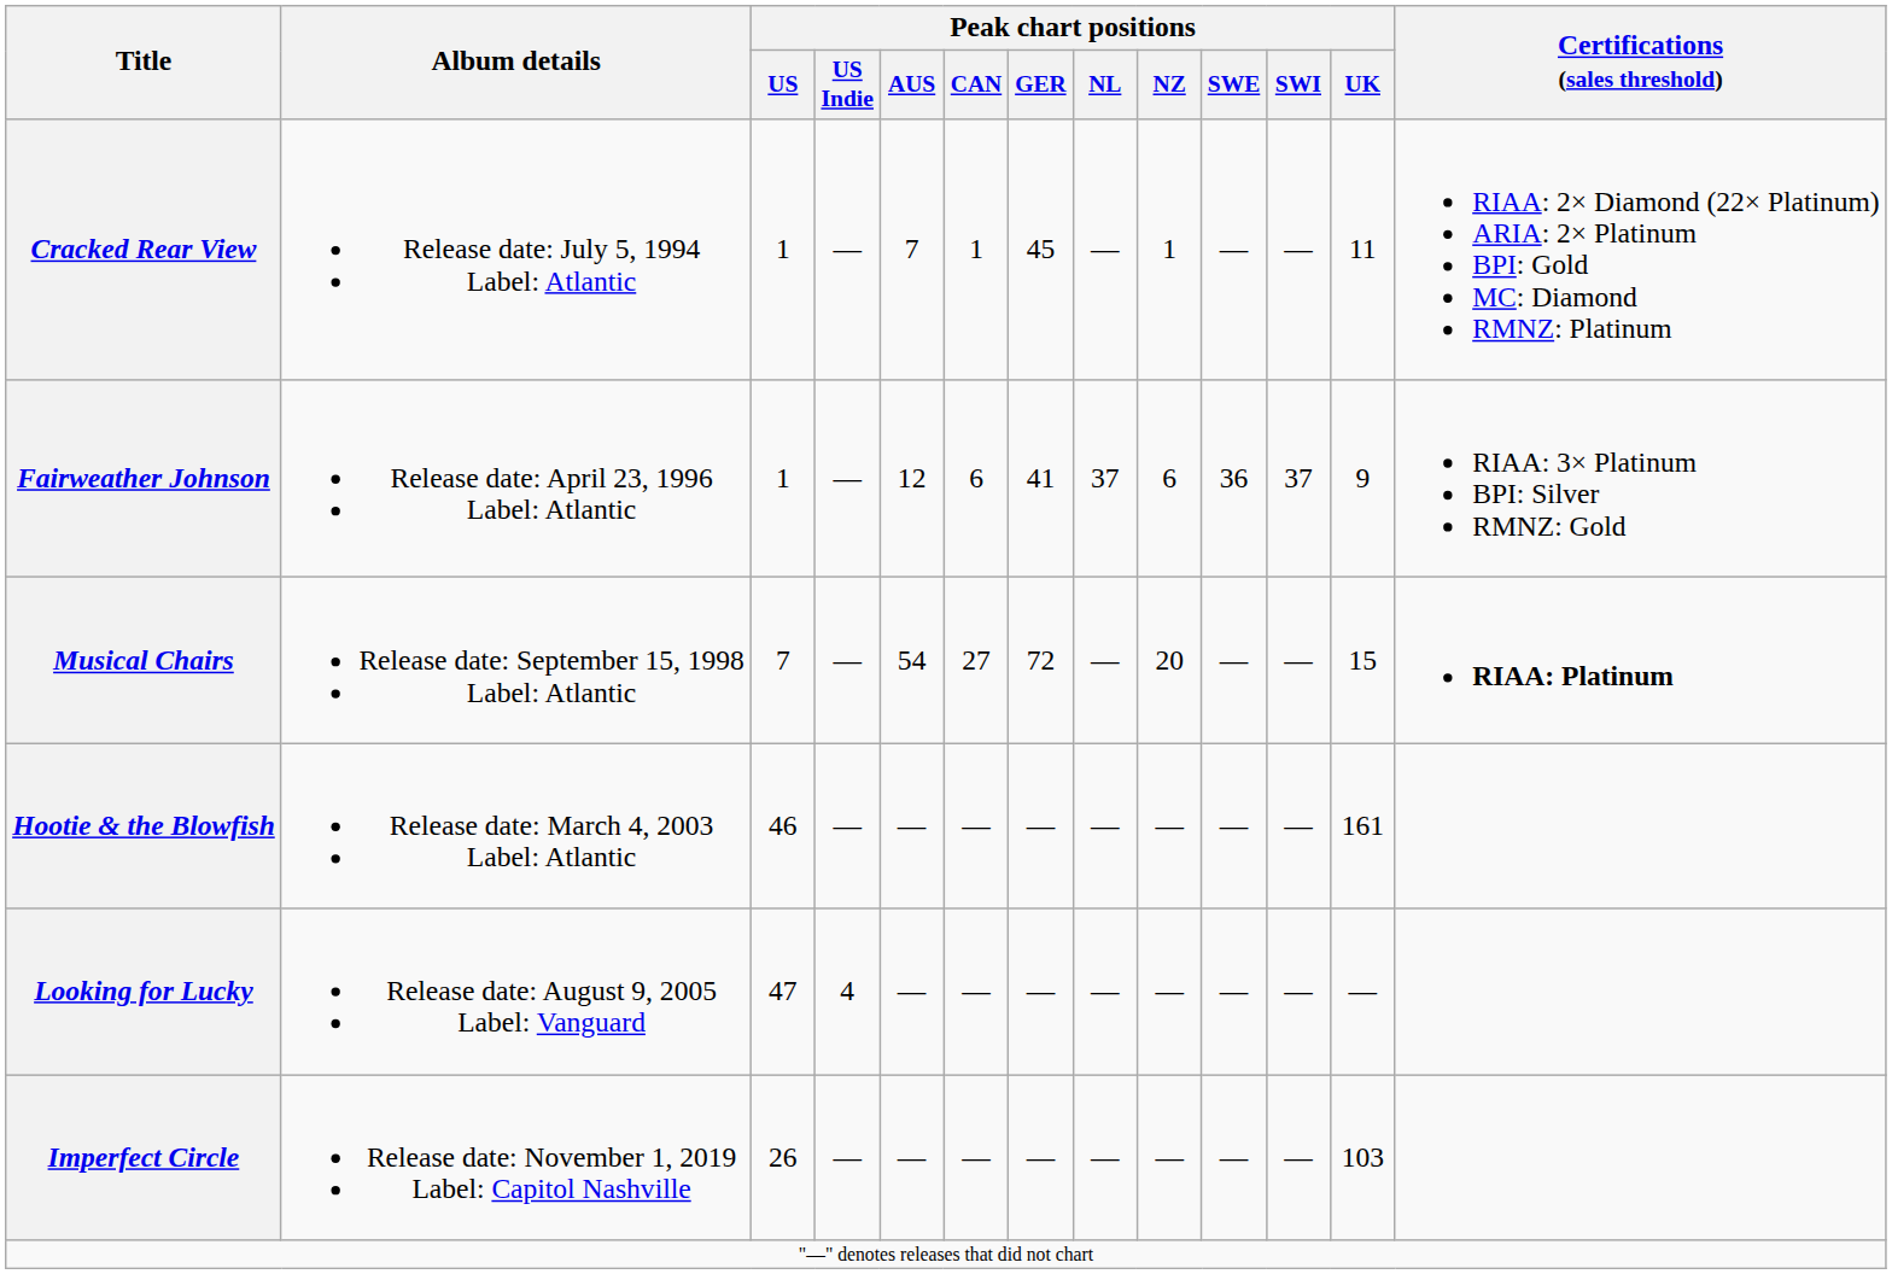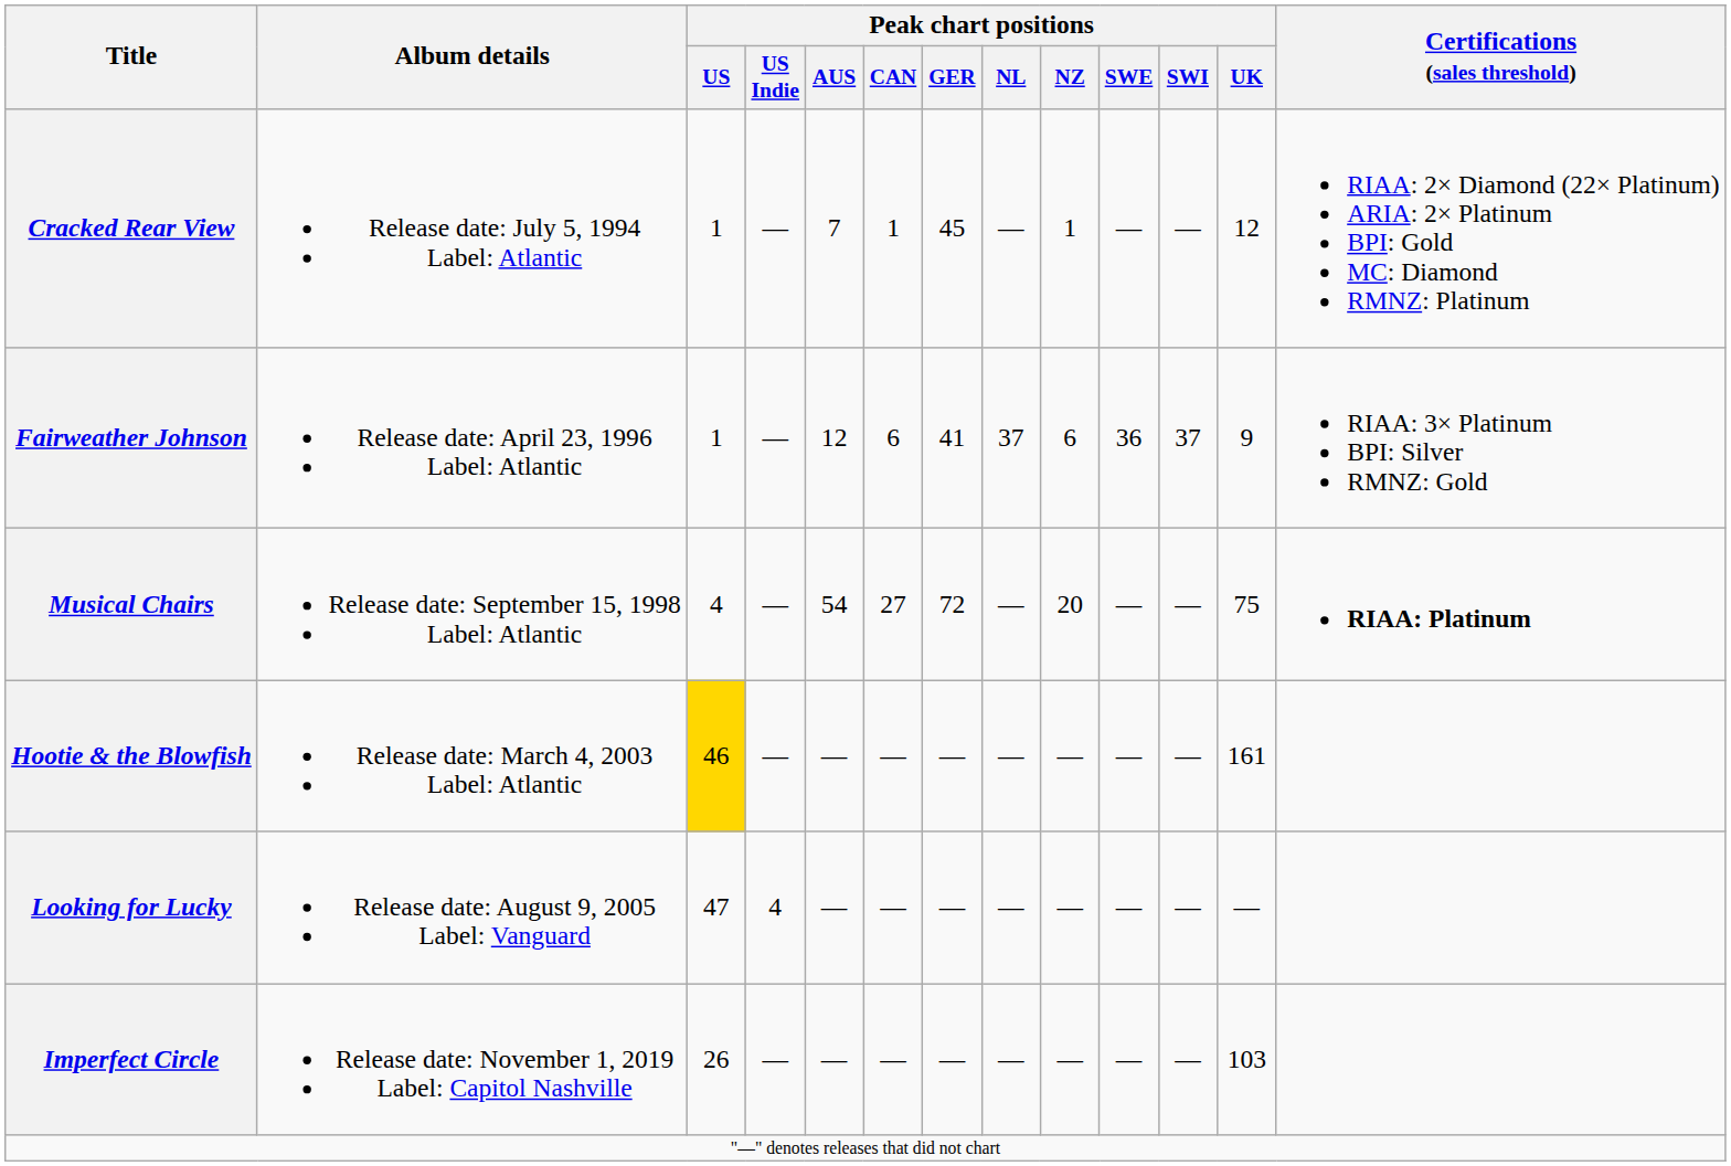 <table class="wikitable plainrowheaders" style="text-align:center;">
 <tr>
 <th rowspan="2">Title</th>
 <th rowspan="2">Album details</th>
 <th colspan="10">Peak chart positions</th>
 <th rowspan="2"><a href='#'>Certifications</a><br><small>(<a href='#'>sales threshold</a>)</small></th>
 </tr>
 <tr style="font-size:smaller;">
 <th style="width:30px;"><a href='#'>US</a><br></th>
 <th style="width:30px;"><a href='#'>US Indie</a><br></th>
 <th style="width:30px;"><a href='#'>AUS</a><br></th>
 <th style="width:30px;"><a href='#'>CAN</a><br></th>
 <th style="width:30px;"><a href='#'>GER</a><br></th>
 <th style="width:30px;"><a href='#'>NL</a><br></th>
 <th style="width:30px;"><a href='#'>NZ</a><br></th>
 <th style="width:30px;"><a href='#'>SWE</a><br></th>
 <th style="width:30px;"><a href='#'>SWI</a><br></th>
 <th style="width:30px;"><a href='#'>UK</a><br></th>
 </tr>
 <tr>
 <th scope="row"><em><a href='#'>Cracked Rear View</a></em></th>
 <td><br><ul><li>Release date: July 5, 1994</li><li>Label: <a href='#'>Atlantic</a></li></ul></td>
 <td>1</td>
 <td>—</td>
 <td>7</td>
 <td>1</td>
 <td>45</td>
 <td>—</td>
 <td>1</td>
 <td>—</td>
 <td>—</td>
-<td>11</td>
+<td>12</td>
 <td style="text-align:left;"><br><ul><li><a href='#'>RIAA</a>: 2× Diamond (22× Platinum)</li><li><a href='#'>ARIA</a>: 2× Platinum</li><li><a href='#'>BPI</a>: Gold</li><li><a href='#'>MC</a>: Diamond</li><li><a href='#'>RMNZ</a>: Platinum</li></ul></td>
 </tr>
 <tr>
 <th scope="row"><em><a href='#'>Fairweather Johnson</a></em></th>
 <td><br><ul><li>Release date: April 23, 1996</li><li>Label: Atlantic</li></ul></td>
 <td>1</td>
 <td>—</td>
 <td>12</td>
 <td>6</td>
 <td>41</td>
 <td>37</td>
 <td>6</td>
 <td>36</td>
 <td>37</td>
 <td>9</td>
 <td style="text-align:left;"><br><ul><li>RIAA: 3× Platinum</li><li>BPI: Silver</li><li>RMNZ: Gold</li></ul></td>
 </tr>
 <tr>
 <th scope="row"><em><a href='#'>Musical Chairs</a></em></th>
 <td><br><ul><li>Release date: September 15, 1998</li><li>Label: Atlantic</li></ul></td>
-<td>7</td>
+<td>4</td>
 <td>—</td>
 <td>54</td>
 <td>27</td>
 <td>72</td>
 <td>—</td>
 <td>20</td>
 <td>—</td>
 <td>—</td>
-<td>15</td>
+<td>75</td>
 <td style="text-align:left;"><strong><br><ul><li>RIAA: Platinum</li></ul></strong></td>
 </tr>
 <tr>
 <th scope="row"><em><a href='#'>Hootie & the Blowfish</a></em></th>
 <td><br><ul><li>Release date: March 4, 2003</li><li>Label: Atlantic</li></ul></td>
-<td>46</td>
+<td style="background: gold;">46</td>
 <td>—</td>
 <td>—</td>
 <td>—</td>
 <td>—</td>
 <td>—</td>
 <td>—</td>
 <td>—</td>
 <td>—</td>
 <td>161</td>
 <td></td>
 </tr>
 <tr>
 <th scope="row"><em><a href='#'>Looking for Lucky</a></em></th>
 <td><br><ul><li>Release date: August 9, 2005</li><li>Label: <a href='#'>Vanguard</a></li></ul></td>
 <td>47</td>
 <td>4</td>
 <td>—</td>
 <td>—</td>
 <td>—</td>
 <td>—</td>
 <td>—</td>
 <td>—</td>
 <td>—</td>
 <td>—</td>
 <td></td>
 </tr>
 <tr>
 <th scope="row"><em><a href='#'>Imperfect Circle</a></em></th>
 <td><br><ul><li>Release date: November 1, 2019</li><li>Label: <a href='#'>Capitol Nashville</a></li></ul></td>
 <td>26</td>
 <td>—</td>
 <td>—</td>
 <td>—</td>
 <td>—</td>
 <td>—</td>
 <td>—</td>
 <td>—</td>
 <td>—</td>
 <td>103</td>
 <td></td>
 </tr>
 <tr>
 <td colspan="20" style="font-size:8pt">"—" denotes releases that did not chart</td>
 </tr>
 </table>
